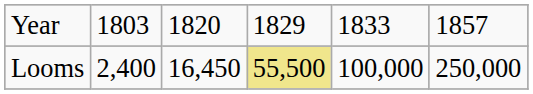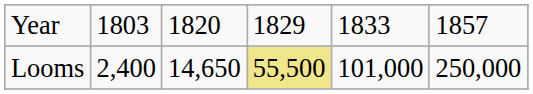 <table class=wikitable>
 <tr>
 <td>Year</td>
 <td>1803</td>
 <td>1820</td>
 <td>1829</td>
 <td>1833</td>
 <td>1857</td>
 </tr>
 <tr>
 <td>Looms</td>
 <td>2,400</td>
-<td>16,450</td>
+<td>14,650</td>
 <td style="background: khaki;">55,500</td>
-<td>100,000</td>
+<td>101,000</td>
 <td>250,000</td>
 </tr>
 </table>
